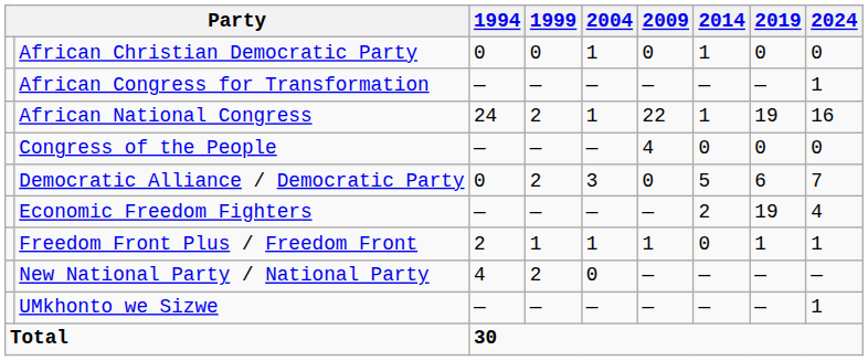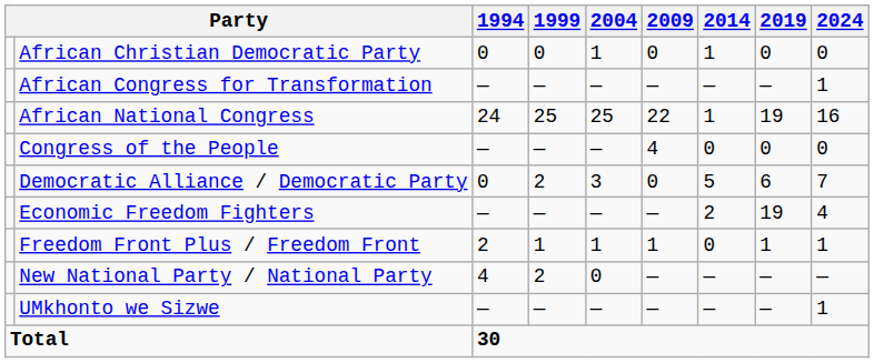 <table class="wikitable">
 <tr>
 <th colspan="2">Party</th>
 <th><a href='#'>1994</a></th>
 <th><a href='#'>1999</a></th>
 <th><a href='#'>2004</a></th>
 <th><a href='#'>2009</a></th>
 <th><a href='#'>2014</a></th>
 <th><a href='#'>2019</a></th>
 <th><a href='#'>2024</a></th>
 </tr>
 <tr>
 <td></td>
 <td><a href='#'>African Christian Democratic Party</a></td>
 <td>0</td>
 <td>0</td>
 <td>1</td>
 <td>0</td>
 <td>1</td>
 <td>0</td>
 <td>0</td>
 </tr>
 <tr>
 <td></td>
 <td><a href='#'>African Congress for Transformation</a></td>
 <td>—</td>
 <td>—</td>
 <td>—</td>
 <td>—</td>
 <td>—</td>
 <td>—</td>
 <td>1</td>
 </tr>
 <tr>
 <td></td>
 <td><a href='#'>African National Congress</a></td>
 <td>24</td>
-<td>2</td>
-<td>1</td>
+<td>25</td>
+<td>25</td>
 <td>22</td>
 <td>1</td>
 <td>19</td>
 <td>16</td>
 </tr>
 <tr>
 <td></td>
 <td><a href='#'>Congress of the People</a></td>
 <td>—</td>
 <td>—</td>
 <td>—</td>
 <td>4</td>
 <td>0</td>
 <td>0</td>
 <td>0</td>
 </tr>
 <tr>
 <td></td>
 <td><a href='#'>Democratic Alliance</a> / <a href='#'>Democratic Party</a></td>
 <td>0</td>
 <td>2</td>
 <td>3</td>
 <td>0</td>
 <td>5</td>
 <td>6</td>
 <td>7</td>
 </tr>
 <tr>
 <td></td>
 <td><a href='#'>Economic Freedom Fighters</a></td>
 <td>—</td>
 <td>—</td>
 <td>—</td>
 <td>—</td>
 <td>2</td>
 <td>19</td>
 <td>4</td>
 </tr>
 <tr>
 <td></td>
 <td><a href='#'>Freedom Front Plus</a> / <a href='#'>Freedom Front</a></td>
 <td>2</td>
 <td>1</td>
 <td>1</td>
 <td>1</td>
 <td>0</td>
 <td>1</td>
 <td>1</td>
 </tr>
 <tr>
 <td></td>
 <td><a href='#'>New National Party</a> / <a href='#'>National Party</a></td>
 <td>4</td>
 <td>2</td>
 <td>0</td>
 <td>—</td>
 <td>—</td>
 <td>—</td>
 <td>—</td>
 </tr>
 <tr>
 <td></td>
 <td><a href='#'>UMkhonto we Sizwe</a></td>
 <td>—</td>
 <td>—</td>
 <td>—</td>
 <td>—</td>
 <td>—</td>
 <td>—</td>
 <td>1</td>
 </tr>
 <tr>
 <td colspan="2"><strong>Total</strong></td>
 <td colspan="7"><strong>30</strong></td>
 </tr>
 </table>
